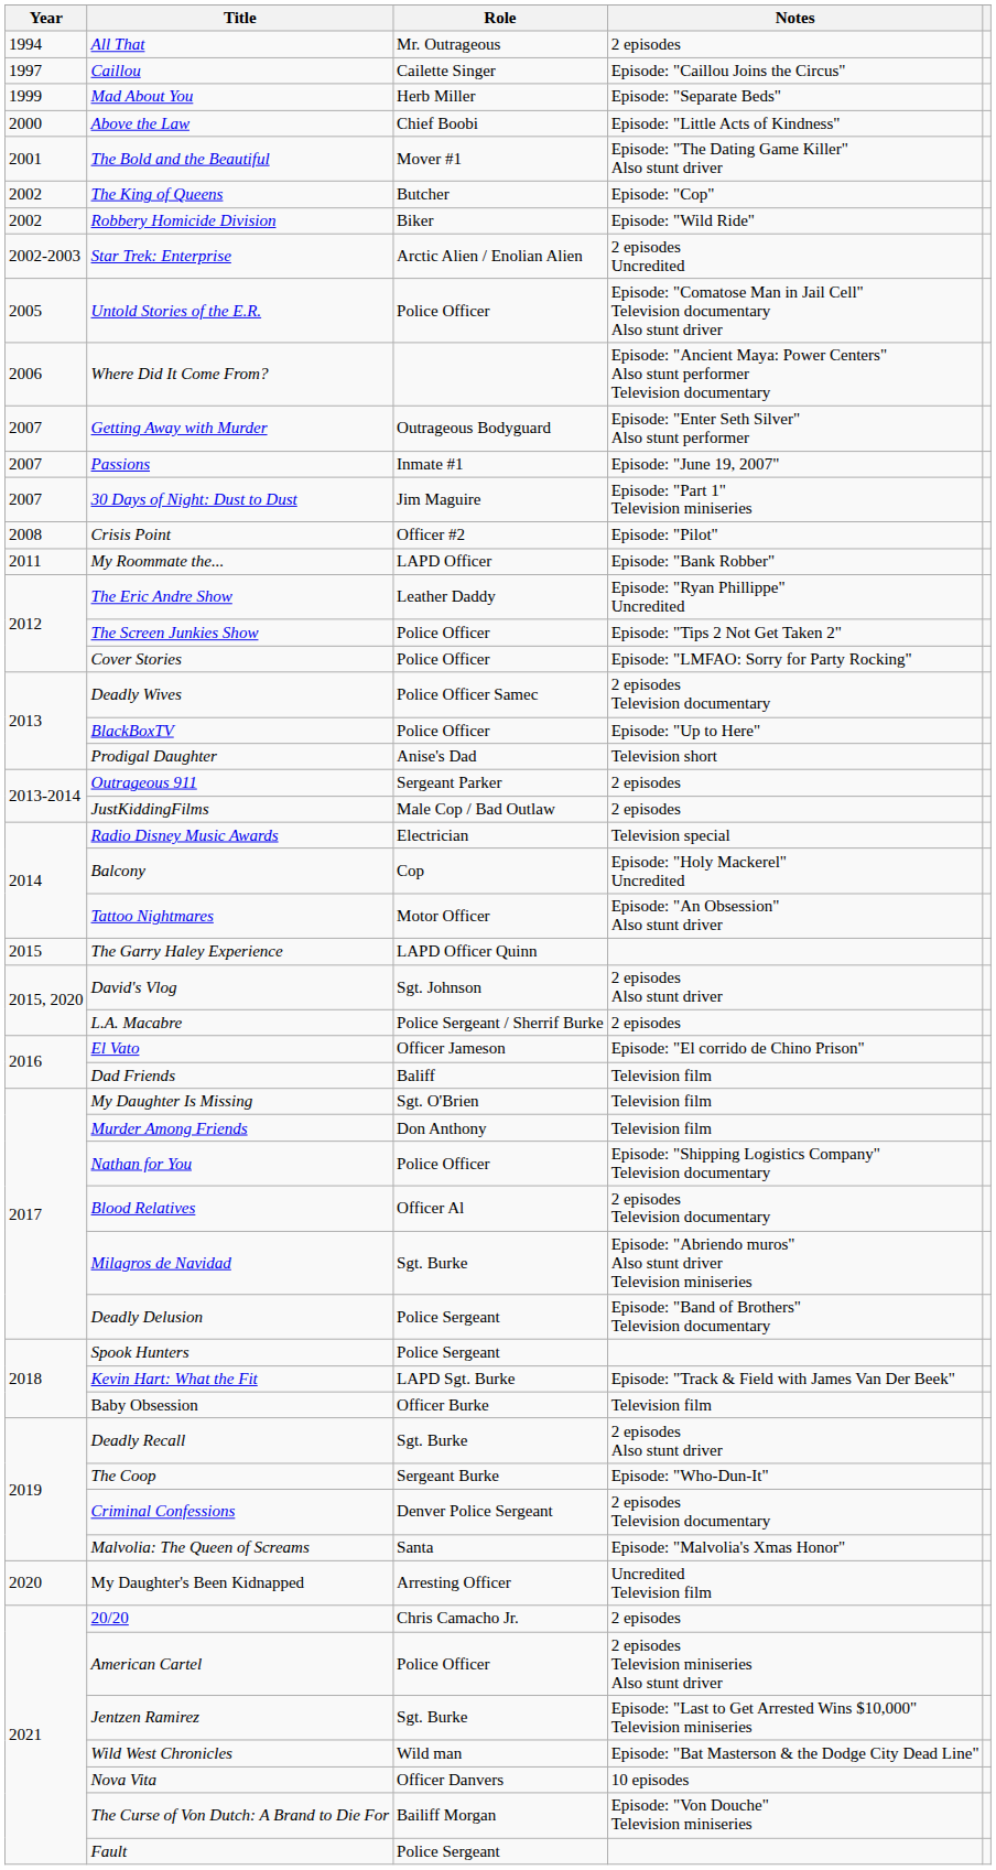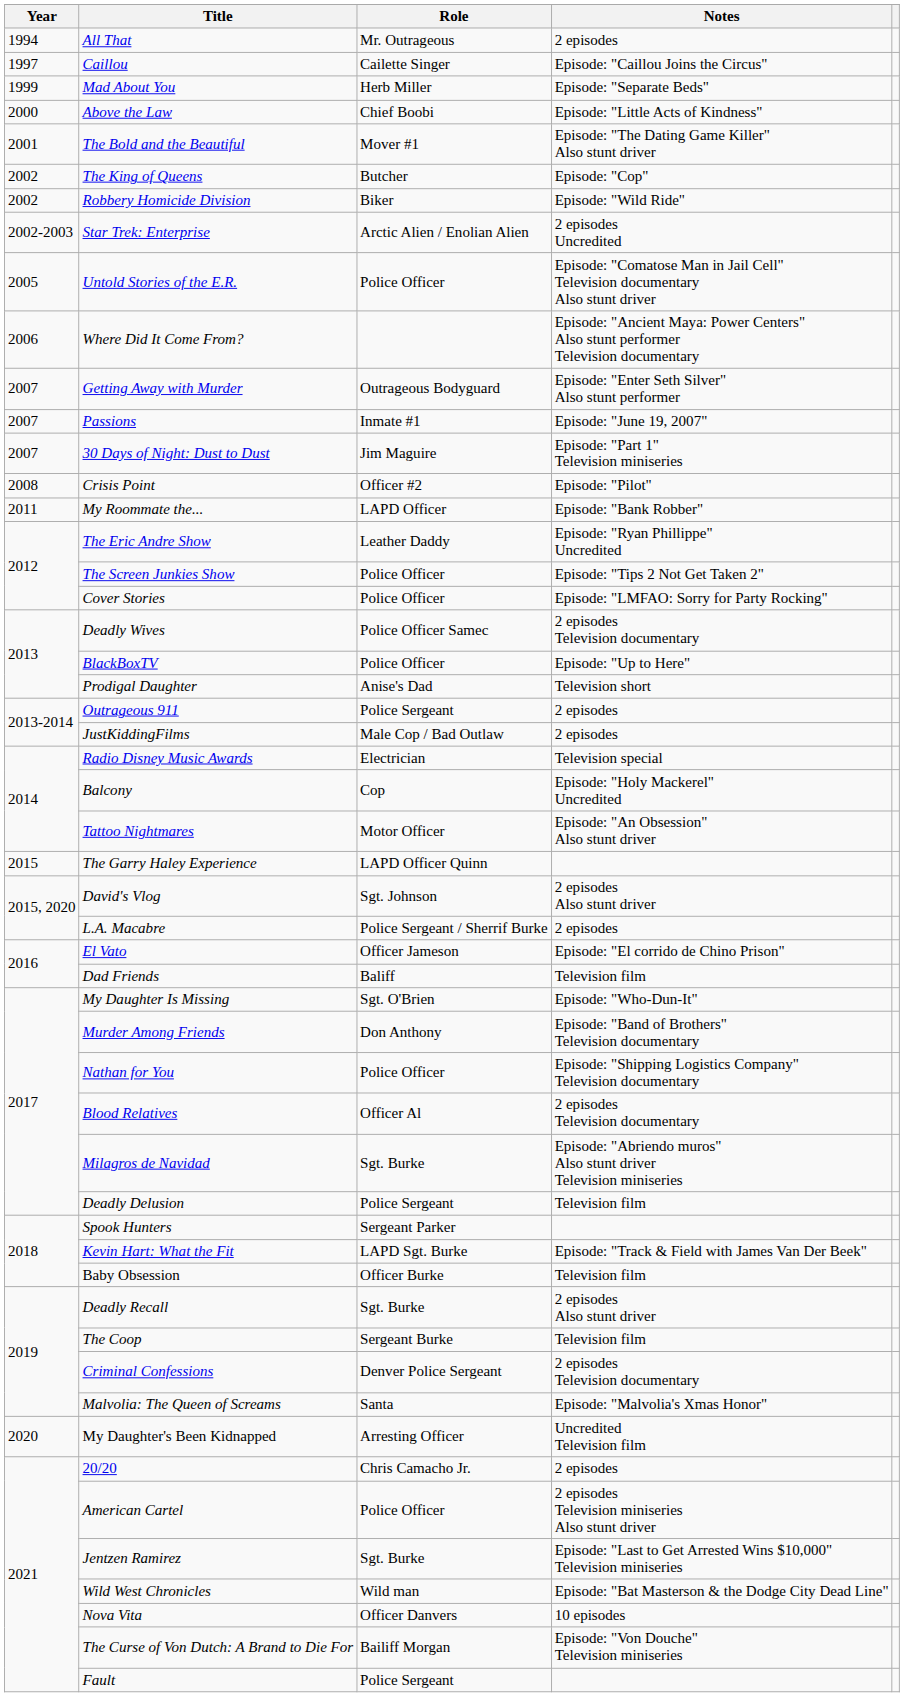 <table class="wikitable sortable">
 <tr>
 </tr>
 <tr>
 <th>Year</th>
 <th>Title</th>
 <th>Role</th>
 <th class="unsortable">Notes</th>
 <th class="unsortable"></th>
 </tr>
 <tr>
 <td>1994</td>
 <td><em><a href='#'>All That</a></em></td>
 <td>Mr. Outrageous</td>
 <td>2 episodes</td>
 <td align=center></td>
 </tr>
 <tr>
 <td>1997</td>
 <td><em><a href='#'>Caillou</a></em></td>
 <td>Cailette Singer</td>
 <td>Episode: "Caillou Joins the Circus"</td>
 <td align=center></td>
 </tr>
 <tr>
 <td>1999</td>
 <td><em><a href='#'>Mad About You</a></em></td>
 <td>Herb Miller</td>
 <td>Episode: "Separate Beds"</td>
 <td align=center></td>
 </tr>
 <tr>
 <td>2000</td>
 <td><em><a href='#'>Above the Law</a></em></td>
 <td>Chief Boobi</td>
 <td>Episode: "Little Acts of Kindness"</td>
 <td align=center></td>
 </tr>
 <tr>
 <td>2001</td>
 <td><em><a href='#'>The Bold and the Beautiful</a></em></td>
 <td>Mover #1</td>
 <td>Episode: "The Dating Game Killer"<br>Also stunt driver</td>
 <td align=center></td>
 </tr>
 <tr>
 <td>2002</td>
 <td><em><a href='#'>The King of Queens</a></em></td>
 <td>Butcher</td>
 <td>Episode: "Cop"</td>
 <td align=center></td>
 </tr>
 <tr>
 <td>2002</td>
 <td><em><a href='#'>Robbery Homicide Division</a></em></td>
 <td>Biker</td>
 <td>Episode: "Wild Ride"</td>
 <td align=center></td>
 </tr>
 <tr>
 <td>2002-2003</td>
 <td><em><a href='#'>Star Trek: Enterprise</a></em></td>
 <td>Arctic Alien / Enolian Alien</td>
 <td>2 episodes<br>Uncredited</td>
 <td align=center></td>
 </tr>
 <tr>
 <td>2005</td>
 <td><em><a href='#'>Untold Stories of the E.R.</a></em></td>
 <td>Police Officer</td>
 <td>Episode: "Comatose Man in Jail Cell"<br>Television documentary<br>Also stunt driver</td>
 <td align=center></td>
 </tr>
 <tr>
 <td>2006</td>
 <td><em>Where Did It Come From?</em></td>
 <td></td>
 <td>Episode: "Ancient Maya: Power Centers"<br>Also stunt performer<br>Television documentary</td>
 <td align=center></td>
 </tr>
 <tr>
 <td>2007</td>
 <td><em><a href='#'>Getting Away with Murder</a></em></td>
 <td>Outrageous Bodyguard</td>
 <td>Episode: "Enter Seth Silver"<br>Also stunt performer</td>
 <td align=center></td>
 </tr>
 <tr>
 <td>2007</td>
 <td><em><a href='#'>Passions</a></em></td>
 <td>Inmate #1</td>
 <td>Episode: "June 19, 2007"</td>
 <td align=center></td>
 </tr>
 <tr>
 <td>2007</td>
 <td><em><a href='#'>30 Days of Night: Dust to Dust</a></em></td>
 <td>Jim Maguire</td>
 <td>Episode: "Part 1"<br>Television miniseries</td>
 <td align=center></td>
 </tr>
 <tr>
 <td>2008</td>
 <td><em>Crisis Point</em></td>
 <td>Officer #2</td>
 <td>Episode: "Pilot"</td>
 <td align=center></td>
 </tr>
 <tr>
 <td>2011</td>
 <td><em>My Roommate the...</em></td>
 <td>LAPD Officer</td>
 <td>Episode: "Bank Robber"</td>
 <td align=center></td>
 </tr>
 <tr>
 <td rowspan=3>2012</td>
 <td><em><a href='#'>The Eric Andre Show</a></em></td>
 <td>Leather Daddy</td>
 <td>Episode: "Ryan Phillippe"<br>Uncredited</td>
 <td align=center></td>
 </tr>
 <tr>
 <td><em><a href='#'>The Screen Junkies Show</a></em></td>
 <td>Police Officer</td>
 <td>Episode: "Tips 2 Not Get Taken 2"</td>
 <td align=center></td>
 </tr>
 <tr>
 <td><em>Cover Stories</em></td>
 <td>Police Officer</td>
 <td>Episode: "LMFAO: Sorry for Party Rocking"</td>
 <td align=center></td>
 </tr>
 <tr>
 <td rowspan=3>2013</td>
 <td><em>Deadly Wives</em></td>
 <td>Police Officer Samec</td>
 <td>2 episodes<br>Television documentary</td>
 <td align=center></td>
 </tr>
 <tr>
 <td><em><a href='#'>BlackBoxTV</a></em></td>
 <td>Police Officer</td>
 <td>Episode: "Up to Here"</td>
 <td align=center></td>
 </tr>
 <tr>
 <td><em>Prodigal Daughter</em></td>
 <td>Anise's Dad</td>
 <td>Television short</td>
 <td align=center></td>
 </tr>
 <tr>
 <td rowspan=2>2013-2014</td>
 <td><em><a href='#'>Outrageous 911</a></em></td>
-<td>Sergeant Parker</td>
+<td>Police Sergeant</td>
 <td>2 episodes</td>
 <td align=center></td>
 </tr>
 <tr>
 <td><em>JustKiddingFilms</em></td>
 <td>Male Cop / Bad Outlaw</td>
 <td>2 episodes</td>
 <td align=center></td>
 </tr>
 <tr>
 <td rowspan=3>2014</td>
 <td><em><a href='#'>Radio Disney Music Awards</a></em></td>
 <td>Electrician</td>
 <td>Television special</td>
 <td align=center></td>
 </tr>
 <tr>
 <td><em>Balcony</em></td>
 <td>Cop</td>
 <td>Episode: "Holy Mackerel"<br>Uncredited</td>
 <td align=center></td>
 </tr>
 <tr>
 <td><em><a href='#'>Tattoo Nightmares</a></em></td>
 <td>Motor Officer</td>
 <td>Episode: "An Obsession"<br>Also stunt driver</td>
 <td align=center></td>
 </tr>
 <tr>
 <td>2015</td>
 <td><em>The Garry Haley Experience</em></td>
 <td>LAPD Officer Quinn</td>
 <td align=center></td>
 </tr>
 <tr>
 <td rowspan=2>2015, 2020</td>
 <td><em>David's Vlog</em></td>
 <td>Sgt. Johnson</td>
 <td>2 episodes<br>Also stunt driver</td>
 <td align=center></td>
 </tr>
 <tr>
 <td><em>L.A. Macabre</em></td>
 <td>Police Sergeant / Sherrif Burke</td>
 <td>2 episodes</td>
 <td align=center></td>
 </tr>
 <tr>
 <td rowspan=2>2016</td>
 <td><em><a href='#'>El Vato</a></em></td>
 <td>Officer Jameson</td>
 <td>Episode: "El corrido de Chino Prison"</td>
 <td align=center></td>
 </tr>
 <tr>
 <td><em>Dad Friends</em></td>
 <td>Baliff</td>
 <td>Television film</td>
 <td align=center></td>
 </tr>
 <tr>
 <td rowspan=6>2017</td>
 <td><em>My Daughter Is Missing</em></td>
 <td>Sgt. O'Brien</td>
-<td>Television film</td>
+<td>Episode: "Who-Dun-It"</td>
 <td align=center></td>
 </tr>
 <tr>
 <td><em><a href='#'>Murder Among Friends</a></em></td>
 <td>Don Anthony</td>
-<td>Television film</td>
+<td>Episode: "Band of Brothers"<br>Television documentary</td>
 <td align=center></td>
 </tr>
 <tr>
 <td><em><a href='#'>Nathan for You</a></em></td>
 <td>Police Officer</td>
 <td>Episode: "Shipping Logistics Company"<br>Television documentary</td>
 <td align=center></td>
 </tr>
 <tr>
 <td><em><a href='#'>Blood Relatives</a></em></td>
 <td>Officer Al</td>
 <td>2 episodes<br>Television documentary</td>
 <td align=center></td>
 </tr>
 <tr>
 <td><em><a href='#'>Milagros de Navidad</a></em></td>
 <td>Sgt. Burke</td>
 <td>Episode: "Abriendo muros"<br>Also stunt driver<br>Television miniseries</td>
 <td align=center></td>
 </tr>
 <tr>
 <td><em>Deadly Delusion</em></td>
 <td>Police Sergeant</td>
-<td>Episode: "Band of Brothers"<br>Television documentary</td>
+<td>Television film</td>
 <td align=center></td>
 </tr>
 <tr>
 <td rowspan=3>2018</td>
 <td><em>Spook Hunters</em></td>
-<td>Police Sergeant</td>
+<td>Sergeant Parker</td>
 <td align=center></td>
 </tr>
 <tr>
 <td><em><a href='#'>Kevin Hart: What the Fit</a></em></td>
 <td>LAPD Sgt. Burke</td>
 <td>Episode: "Track & Field with James Van Der Beek"</td>
 <td align=center></td>
 </tr>
 <tr>
 <td>Baby Obsession</td>
 <td>Officer Burke</td>
 <td>Television film</td>
 <td align=center></td>
 </tr>
 <tr>
 <td rowspan=4>2019</td>
 <td><em>Deadly Recall</em></td>
 <td>Sgt. Burke</td>
 <td>2 episodes<br>Also stunt driver</td>
 <td align=center></td>
 </tr>
 <tr>
 <td><em>The Coop</em></td>
 <td>Sergeant Burke</td>
-<td>Episode: "Who-Dun-It"</td>
+<td>Television film</td>
 <td align=center></td>
 </tr>
 <tr>
 <td><em><a href='#'>Criminal Confessions</a></em></td>
 <td>Denver Police Sergeant</td>
 <td>2 episodes<br>Television documentary</td>
 <td align=center></td>
 </tr>
 <tr>
 <td><em>Malvolia: The Queen of Screams</em></td>
 <td>Santa</td>
 <td>Episode: "Malvolia's Xmas Honor"</td>
 <td align=center></td>
 </tr>
 <tr>
 <td>2020</td>
 <td>My Daughter's Been Kidnapped</td>
 <td>Arresting Officer</td>
 <td>Uncredited<br>Television film</td>
 <td align=center></td>
 </tr>
 <tr>
 <td rowspan=7>2021</td>
 <td><a href='#'>20/20</a></td>
 <td>Chris Camacho Jr.</td>
 <td>2 episodes</td>
 <td align=center></td>
 </tr>
 <tr>
 <td><em>American Cartel</em></td>
 <td>Police Officer</td>
 <td>2 episodes<br>Television miniseries<br>Also stunt driver</td>
 <td align=center></td>
 </tr>
 <tr>
 <td><em>Jentzen Ramirez</em></td>
 <td>Sgt. Burke</td>
 <td>Episode: "Last to Get Arrested Wins $10,000"<br>Television miniseries</td>
 <td align=center></td>
 </tr>
 <tr>
 <td><em>Wild West Chronicles</em></td>
 <td>Wild man</td>
 <td>Episode: "Bat Masterson & the Dodge City Dead Line"</td>
 <td align=center></td>
 </tr>
 <tr>
 <td><em>Nova Vita</em></td>
 <td>Officer Danvers</td>
 <td>10 episodes</td>
 <td align=center></td>
 </tr>
 <tr>
 <td><em>The Curse of Von Dutch: A Brand to Die For</em></td>
 <td>Bailiff Morgan</td>
 <td>Episode: "Von Douche"<br>Television miniseries</td>
 <td align=center></td>
 </tr>
 <tr>
 <td><em>Fault</em></td>
 <td>Police Sergeant</td>
 <td align=center></td>
 </tr>
 </table>
